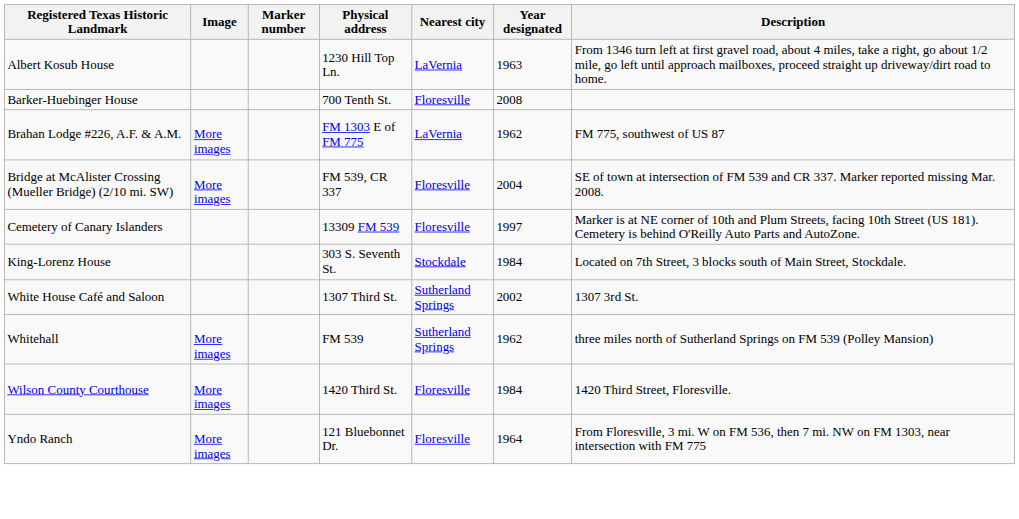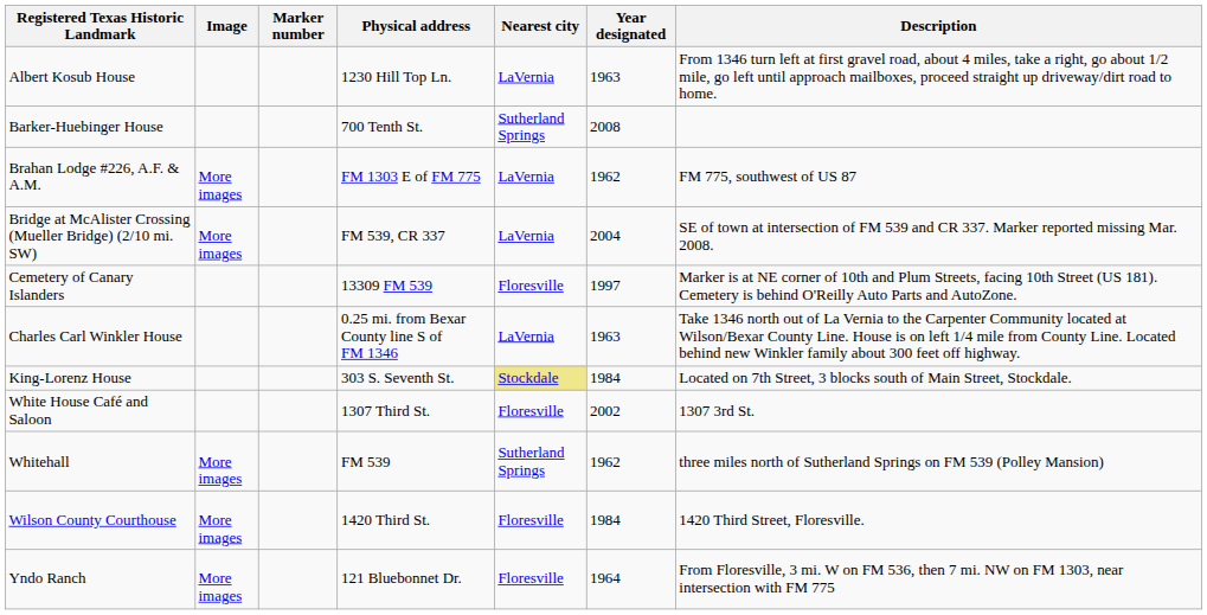 <table class="wikitable sortable">
 <tr>
 <th>Registered Texas Historic Landmark</th>
 <th>Image</th>
 <th>Marker number</th>
 <th>Physical address</th>
 <th>Nearest city</th>
 <th>Year designated</th>
 <th>Description</th>
 </tr>
 <tr>
 <td>Albert Kosub House</td>
 <td></td>
 <td></td>
 <td>1230 Hill Top Ln.<br></td>
 <td><a href='#'>LaVernia</a></td>
 <td>1963</td>
 <td>From 1346 turn left at first gravel road, about 4 miles, take a right, go about 1/2 mile, go left until approach mailboxes, proceed straight up driveway/dirt road to home.</td>
 </tr>
 <tr>
 <td>Barker-Huebinger House</td>
 <td></td>
 <td></td>
 <td>700 Tenth St.<br></td>
-<td><a href='#'>Floresville</a></td>
+<td><a href='#'>Sutherland Springs</a></td>
 <td>2008</td>
 <td></td>
 </tr>
 <tr>
 <td>Brahan Lodge #226, A.F. & A.M.</td>
 <td><br> <a href='#'>More images</a></td>
 <td></td>
 <td><a href='#'>FM 1303</a> E of <a href='#'>FM 775</a><br></td>
 <td><a href='#'>LaVernia</a></td>
 <td>1962</td>
 <td>FM 775, southwest of US 87</td>
 </tr>
 <tr>
 <td>Bridge at McAlister Crossing (Mueller Bridge) (2/10 mi. SW)</td>
 <td><br> <a href='#'>More images</a></td>
 <td></td>
 <td>FM 539, CR 337<br></td>
-<td><a href='#'>Floresville</a></td>
+<td><a href='#'>LaVernia</a></td>
 <td>2004</td>
 <td>SE of town at intersection of FM 539 and CR 337. Marker reported missing Mar. 2008.</td>
 </tr>
 <tr>
 <td>Cemetery of Canary Islanders</td>
 <td></td>
 <td></td>
 <td>13309 <a href='#'>FM 539</a><br></td>
 <td><a href='#'>Floresville</a></td>
 <td>1997</td>
 <td>Marker is at NE corner of 10th and Plum Streets, facing 10th Street (US 181). Cemetery is behind O'Reilly Auto Parts and AutoZone.</td>
 </tr>
 <tr>
+<td>Charles Carl Winkler House</td>
+<td></td>
+<td></td>
+<td>0.25 mi. from Bexar County line S of <a href='#'>FM 1346</a><br></td>
+<td><a href='#'>LaVernia</a></td>
+<td>1963</td>
+<td>Take 1346 north out of La Vernia to the Carpenter Community located at Wilson/Bexar County Line. House is on left 1/4 mile from County Line. Located behind new Winkler family about 300 feet off highway.</td>
+</tr>
+<tr>
 <td>King-Lorenz House</td>
 <td></td>
 <td></td>
 <td>303 S. Seventh St.<br></td>
-<td><a href='#'>Stockdale</a></td>
+<td style="background: khaki;"><a href='#'>Stockdale</a></td>
 <td>1984</td>
 <td>Located on 7th Street, 3 blocks south of Main Street, Stockdale.</td>
 </tr>
 <tr>
 <td>White House Café and Saloon</td>
 <td></td>
 <td></td>
 <td>1307 Third St.<br></td>
-<td><a href='#'>Sutherland Springs</a></td>
+<td><a href='#'>Floresville</a></td>
 <td>2002</td>
 <td>1307 3rd St.</td>
 </tr>
 <tr>
 <td>Whitehall</td>
 <td><br> <a href='#'>More images</a></td>
 <td></td>
 <td>FM 539<br></td>
 <td><a href='#'>Sutherland Springs</a></td>
 <td>1962</td>
 <td>three miles north of Sutherland Springs on FM 539 (Polley Mansion)</td>
 </tr>
 <tr>
 <td><a href='#'>Wilson County Courthouse</a></td>
 <td><br> <a href='#'>More images</a></td>
 <td></td>
 <td>1420 Third St.<br></td>
 <td><a href='#'>Floresville</a></td>
 <td>1984</td>
 <td>1420 Third Street, Floresville.</td>
 </tr>
 <tr>
 <td>Yndo Ranch</td>
 <td><br> <a href='#'>More images</a></td>
 <td></td>
 <td>121 Bluebonnet Dr.<br></td>
 <td><a href='#'>Floresville</a></td>
 <td>1964</td>
 <td>From Floresville, 3 mi. W on FM 536, then 7 mi. NW on FM 1303, near intersection with FM 775</td>
 </tr>
 </table>
